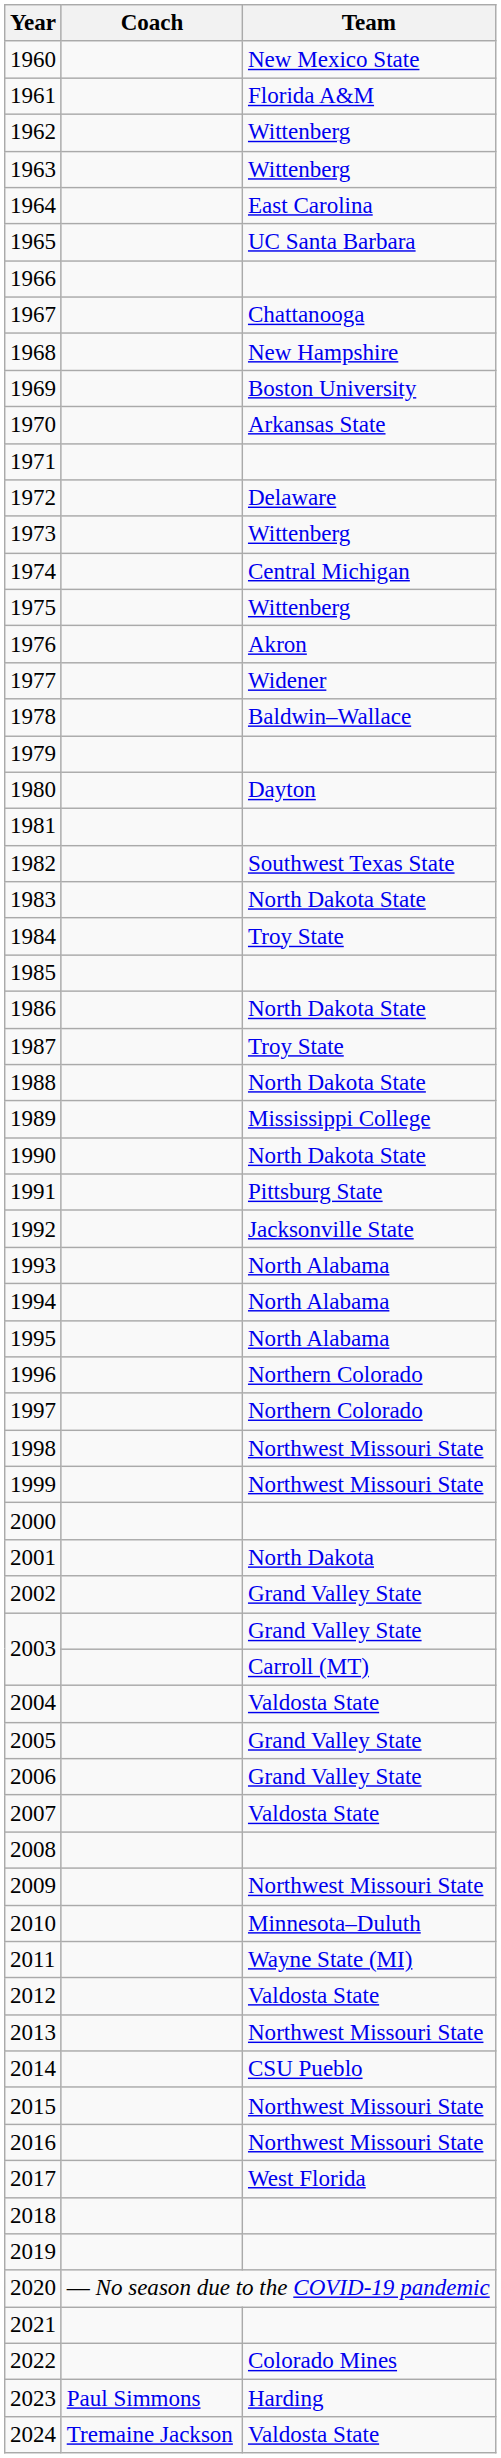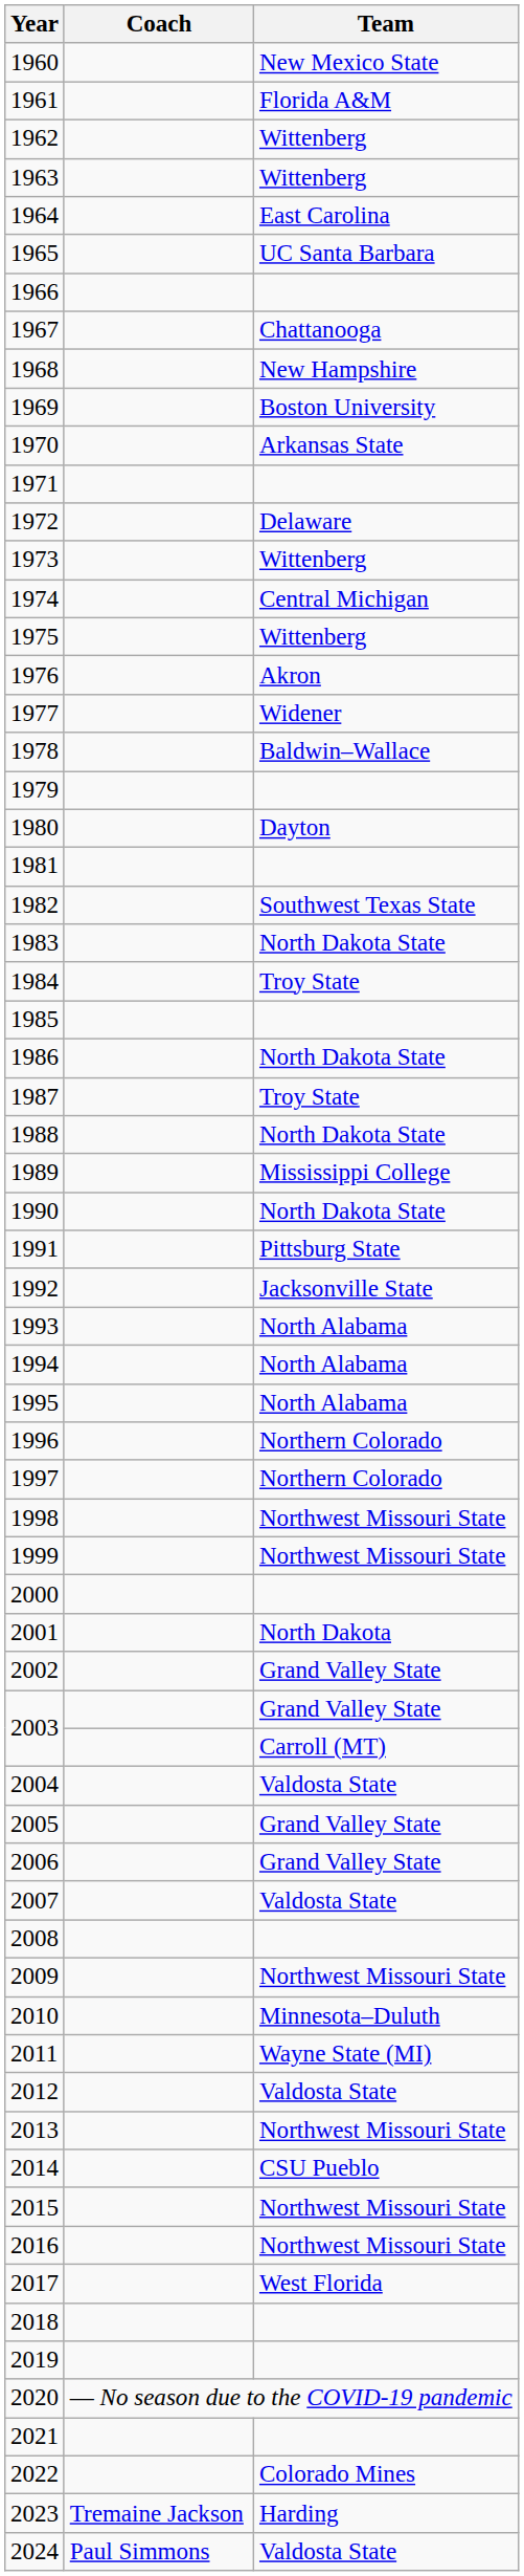 <table class="wikitable sortable">
 <tr>
 <th>Year</th>
 <th>Coach</th>
 <th>Team</th>
 </tr>
 <tr>
 <td>1960</td>
 <td></td>
 <td><a href='#'>New Mexico State</a></td>
 </tr>
 <tr>
 <td>1961</td>
 <td></td>
 <td><a href='#'>Florida A&M</a></td>
 </tr>
 <tr>
 <td>1962</td>
 <td></td>
 <td><a href='#'>Wittenberg</a></td>
 </tr>
 <tr>
 <td>1963</td>
 <td></td>
 <td><a href='#'>Wittenberg</a></td>
 </tr>
 <tr>
 <td>1964</td>
 <td></td>
 <td><a href='#'>East Carolina</a></td>
 </tr>
 <tr>
 <td>1965</td>
 <td></td>
 <td><a href='#'>UC Santa Barbara</a></td>
 </tr>
 <tr>
 <td>1966</td>
 <td></td>
 <td></td>
 </tr>
 <tr>
 <td>1967</td>
 <td></td>
 <td><a href='#'>Chattanooga</a></td>
 </tr>
 <tr>
 <td>1968</td>
 <td></td>
 <td><a href='#'>New Hampshire</a></td>
 </tr>
 <tr>
 <td>1969</td>
 <td></td>
 <td><a href='#'>Boston University</a></td>
 </tr>
 <tr>
 <td>1970</td>
 <td></td>
 <td><a href='#'>Arkansas State</a></td>
 </tr>
 <tr>
 <td>1971</td>
 <td></td>
 <td></td>
 </tr>
 <tr>
 <td>1972</td>
 <td></td>
 <td><a href='#'>Delaware</a></td>
 </tr>
 <tr>
 <td>1973</td>
 <td></td>
 <td><a href='#'>Wittenberg</a></td>
 </tr>
 <tr>
 <td>1974</td>
 <td></td>
 <td><a href='#'>Central Michigan</a></td>
 </tr>
 <tr>
 <td>1975</td>
 <td></td>
 <td><a href='#'>Wittenberg</a></td>
 </tr>
 <tr>
 <td>1976</td>
 <td></td>
 <td><a href='#'>Akron</a></td>
 </tr>
 <tr>
 <td>1977</td>
 <td></td>
 <td><a href='#'>Widener</a></td>
 </tr>
 <tr>
 <td>1978</td>
 <td></td>
 <td><a href='#'>Baldwin–Wallace</a></td>
 </tr>
 <tr>
 <td>1979</td>
 <td></td>
 <td></td>
 </tr>
 <tr>
 <td>1980</td>
 <td></td>
 <td><a href='#'>Dayton</a></td>
 </tr>
 <tr>
 <td>1981</td>
 <td></td>
 <td></td>
 </tr>
 <tr>
 <td>1982</td>
 <td></td>
 <td><a href='#'>Southwest Texas State</a></td>
 </tr>
 <tr>
 <td>1983</td>
 <td></td>
 <td><a href='#'>North Dakota State</a></td>
 </tr>
 <tr>
 <td>1984</td>
 <td></td>
 <td><a href='#'>Troy State</a></td>
 </tr>
 <tr>
 <td>1985</td>
 <td></td>
 <td></td>
 </tr>
 <tr>
 <td>1986</td>
 <td></td>
 <td><a href='#'>North Dakota State</a></td>
 </tr>
 <tr>
 <td>1987</td>
 <td></td>
 <td><a href='#'>Troy State</a></td>
 </tr>
 <tr>
 <td>1988</td>
 <td></td>
 <td><a href='#'>North Dakota State</a></td>
 </tr>
 <tr>
 <td>1989</td>
 <td></td>
 <td><a href='#'>Mississippi College</a></td>
 </tr>
 <tr>
 <td>1990</td>
 <td></td>
 <td><a href='#'>North Dakota State</a></td>
 </tr>
 <tr>
 <td>1991</td>
 <td></td>
 <td><a href='#'>Pittsburg State</a></td>
 </tr>
 <tr>
 <td>1992</td>
 <td></td>
 <td><a href='#'>Jacksonville State</a></td>
 </tr>
 <tr>
 <td>1993</td>
 <td></td>
 <td><a href='#'>North Alabama</a></td>
 </tr>
 <tr>
 <td>1994</td>
 <td></td>
 <td><a href='#'>North Alabama</a></td>
 </tr>
 <tr>
 <td>1995</td>
 <td></td>
 <td><a href='#'>North Alabama</a></td>
 </tr>
 <tr>
 <td>1996</td>
 <td></td>
 <td><a href='#'>Northern Colorado</a></td>
 </tr>
 <tr>
 <td>1997</td>
 <td></td>
 <td><a href='#'>Northern Colorado</a></td>
 </tr>
 <tr>
 <td>1998</td>
 <td></td>
 <td><a href='#'>Northwest Missouri State</a></td>
 </tr>
 <tr>
 <td>1999</td>
 <td></td>
 <td><a href='#'>Northwest Missouri State</a></td>
 </tr>
 <tr>
 <td>2000</td>
 <td></td>
 <td></td>
 </tr>
 <tr>
 <td>2001</td>
 <td></td>
 <td><a href='#'>North Dakota</a></td>
 </tr>
 <tr>
 <td>2002</td>
 <td></td>
 <td><a href='#'>Grand Valley State</a></td>
 </tr>
 <tr>
 <td rowspan=2>2003</td>
 <td></td>
 <td><a href='#'>Grand Valley State</a></td>
 </tr>
 <tr>
 <td></td>
 <td><a href='#'>Carroll (MT)</a></td>
 </tr>
 <tr>
 <td>2004</td>
 <td></td>
 <td><a href='#'>Valdosta State</a></td>
 </tr>
 <tr>
 <td>2005</td>
 <td></td>
 <td><a href='#'>Grand Valley State</a></td>
 </tr>
 <tr>
 <td>2006</td>
 <td></td>
 <td><a href='#'>Grand Valley State</a></td>
 </tr>
 <tr>
 <td>2007</td>
 <td></td>
 <td><a href='#'>Valdosta State</a></td>
 </tr>
 <tr>
 <td>2008</td>
 <td></td>
 <td></td>
 </tr>
 <tr>
 <td>2009</td>
 <td></td>
 <td><a href='#'>Northwest Missouri State</a></td>
 </tr>
 <tr>
 <td>2010</td>
 <td></td>
 <td><a href='#'>Minnesota–Duluth</a></td>
 </tr>
 <tr>
 <td>2011</td>
 <td></td>
 <td><a href='#'>Wayne State (MI)</a></td>
 </tr>
 <tr>
 <td>2012</td>
 <td></td>
 <td><a href='#'>Valdosta State</a></td>
 </tr>
 <tr>
 <td>2013</td>
 <td></td>
 <td><a href='#'>Northwest Missouri State</a></td>
 </tr>
 <tr>
 <td>2014</td>
 <td></td>
 <td><a href='#'>CSU Pueblo</a></td>
 </tr>
 <tr>
 <td>2015</td>
 <td></td>
 <td><a href='#'>Northwest Missouri State</a></td>
 </tr>
 <tr>
 <td>2016</td>
 <td></td>
 <td><a href='#'>Northwest Missouri State</a></td>
 </tr>
 <tr>
 <td>2017</td>
 <td></td>
 <td><a href='#'>West Florida</a></td>
 </tr>
 <tr>
 <td>2018</td>
 <td></td>
 <td></td>
 </tr>
 <tr>
 <td>2019</td>
 <td></td>
 <td></td>
 </tr>
 <tr>
 <td>2020</td>
 <td align="center" colspan=2><span>—</span> <em>No season due to the <a href='#'>COVID-19 pandemic</a></em></td>
 </tr>
 <tr>
 <td>2021</td>
 <td></td>
 <td></td>
 </tr>
 <tr>
 <td>2022</td>
 <td></td>
 <td><a href='#'>Colorado Mines</a></td>
 </tr>
 <tr>
 <td>2023</td>
-<td><a href='#'>Paul Simmons</a></td>
+<td><a href='#'>Tremaine Jackson</a></td>
 <td><a href='#'>Harding</a></td>
 </tr>
 <tr>
 <td>2024</td>
-<td><a href='#'>Tremaine Jackson</a></td>
+<td><a href='#'>Paul Simmons</a></td>
 <td><a href='#'>Valdosta State</a></td>
 </tr>
 </table>
